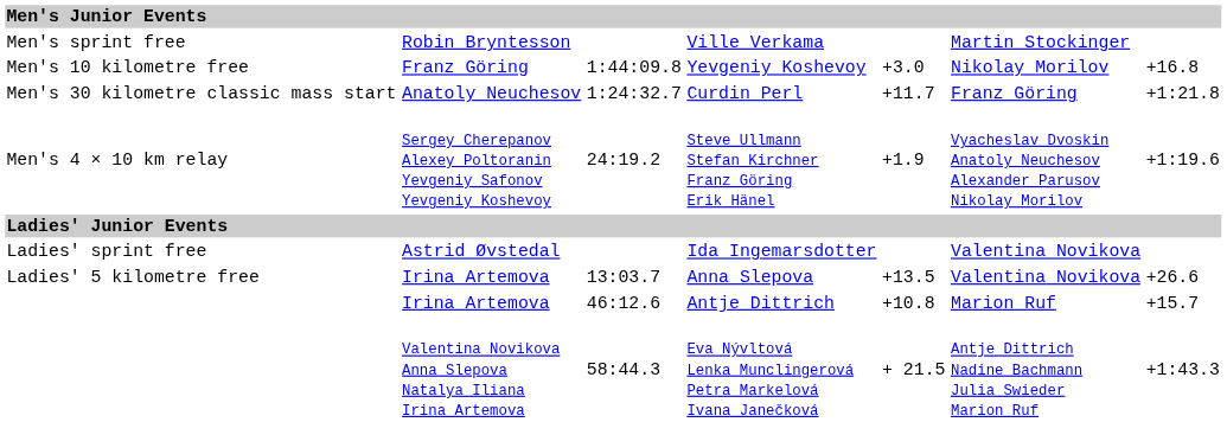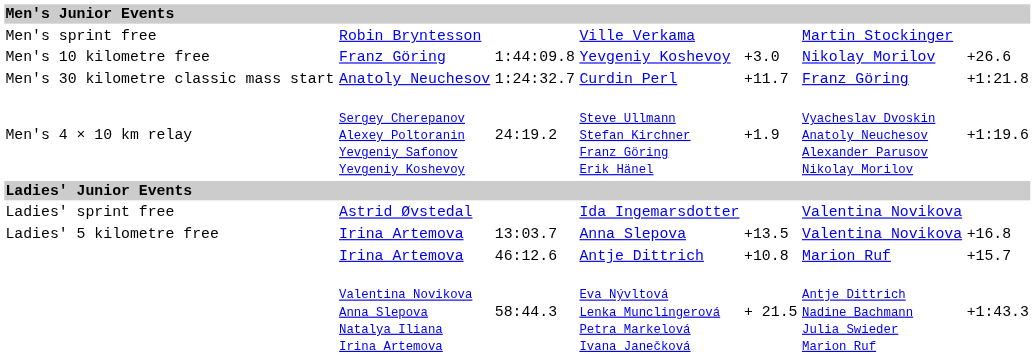 <table>
 <tr style="background:#ccc;">
 <td colspan=7><strong>Men's Junior Events</strong></td>
 </tr>
 <tr>
 <td>Men's sprint free</td>
 <td><a href='#'>Robin Bryntesson</a><br></td>
 <td></td>
 <td><a href='#'>Ville Verkama</a><br></td>
 <td></td>
 <td><a href='#'>Martin Stockinger</a><br></td>
 <td></td>
 </tr>
 <tr>
 <td>Men's 10 kilometre free</td>
 <td><a href='#'>Franz Göring</a><br></td>
 <td>1:44:09.8</td>
 <td><a href='#'>Yevgeniy Koshevoy</a><br></td>
 <td>+3.0</td>
 <td><a href='#'>Nikolay Morilov</a><br></td>
-<td>+16.8</td>
+<td>+26.6</td>
 </tr>
 <tr>
 <td>Men's 30 kilometre classic mass start</td>
 <td><a href='#'>Anatoly Neuchesov</a><br></td>
 <td>1:24:32.7</td>
 <td><a href='#'>Curdin Perl</a><br></td>
 <td>+11.7</td>
 <td><a href='#'>Franz Göring</a><br></td>
 <td>+1:21.8</td>
 </tr>
 <tr>
 <td>Men's 4 × 10 km relay</td>
 <td><br><small><a href='#'>Sergey Cherepanov</a><br><a href='#'>Alexey Poltoranin</a><br><a href='#'>Yevgeniy Safonov</a><br><a href='#'>Yevgeniy Koshevoy</a></small></td>
 <td>24:19.2</td>
 <td><br><small><a href='#'>Steve Ullmann</a><br><a href='#'>Stefan Kirchner</a><br><a href='#'>Franz Göring</a><br><a href='#'>Erik Hänel</a></small></td>
 <td>+1.9</td>
 <td><br><small><a href='#'>Vyacheslav Dvoskin</a><br><a href='#'>Anatoly Neuchesov</a><br><a href='#'>Alexander Parusov</a><br><a href='#'>Nikolay Morilov</a></small></td>
 <td>+1:19.6</td>
 </tr>
 <tr style="background:#ccc;">
 <td colspan=7><strong>Ladies' Junior Events</strong></td>
 </tr>
 <tr>
 <td>Ladies' sprint free</td>
 <td><a href='#'>Astrid Øvstedal</a><br></td>
 <td></td>
 <td><a href='#'>Ida Ingemarsdotter</a><br></td>
 <td></td>
 <td><a href='#'>Valentina Novikova</a><br></td>
 <td></td>
 </tr>
 <tr>
 <td>Ladies' 5 kilometre free</td>
 <td><a href='#'>Irina Artemova</a><br></td>
 <td>13:03.7</td>
 <td><a href='#'>Anna Slepova</a><br></td>
 <td>+13.5</td>
 <td><a href='#'>Valentina Novikova</a><br></td>
-<td>+26.6</td>
+<td>+16.8</td>
 </tr>
 <tr>
 <td></td>
 <td><a href='#'>Irina Artemova</a><br></td>
 <td>46:12.6</td>
 <td><a href='#'>Antje Dittrich</a><br></td>
 <td>+10.8</td>
 <td><a href='#'>Marion Ruf</a><br></td>
 <td>+15.7</td>
 </tr>
 <tr>
 <td></td>
 <td><br><small><a href='#'>Valentina Novikova</a><br><a href='#'>Anna Slepova</a><br><a href='#'>Natalya Iliana</a><br><a href='#'>Irina Artemova</a></small></td>
 <td>58:44.3</td>
 <td><br><small><a href='#'>Eva Nývltová</a><br><a href='#'>Lenka Munclingerová</a><br><a href='#'>Petra Markelová</a><br><a href='#'>Ivana Janečková</a></small></td>
 <td>+ 21.5</td>
 <td><br><small><a href='#'>Antje Dittrich</a><br><a href='#'>Nadine Bachmann</a><br><a href='#'>Julia Swieder</a><br><a href='#'>Marion Ruf</a></small></td>
 <td>+1:43.3</td>
 </tr>
 </table>
